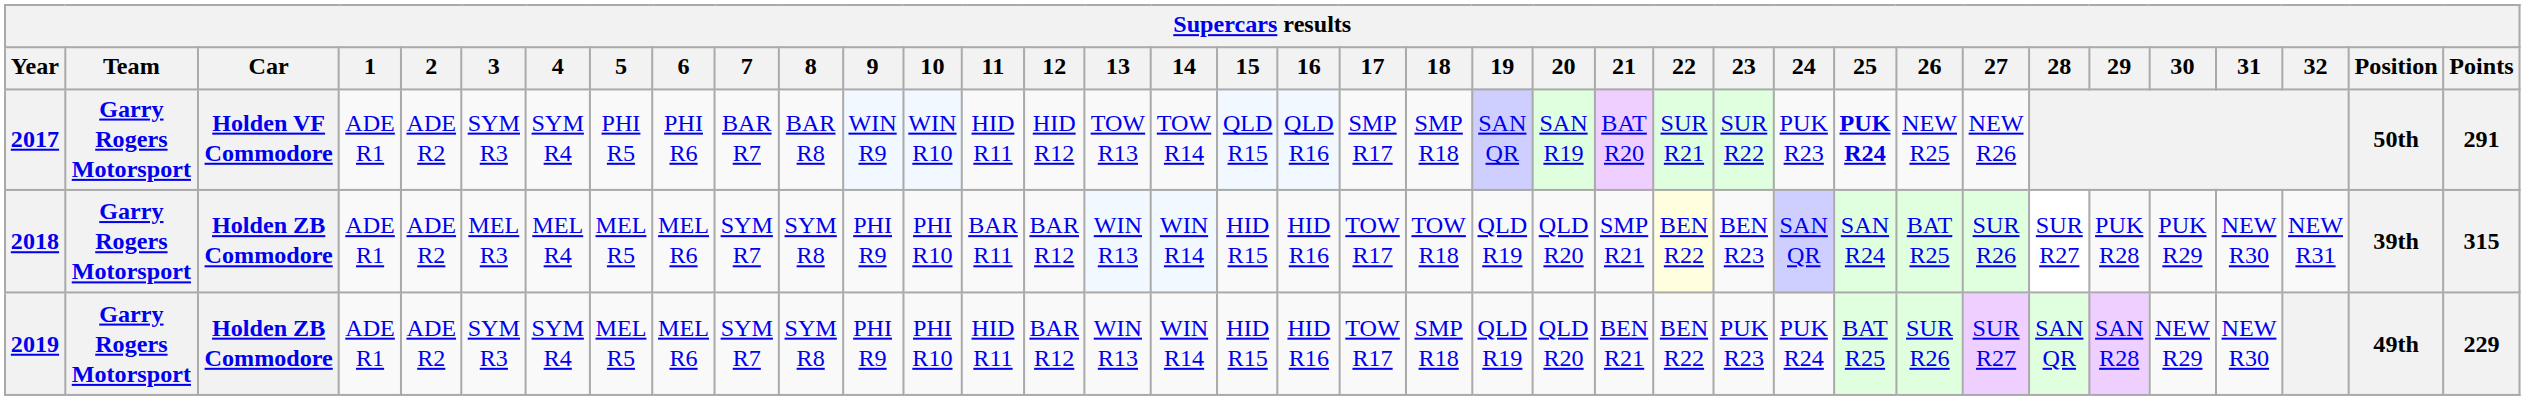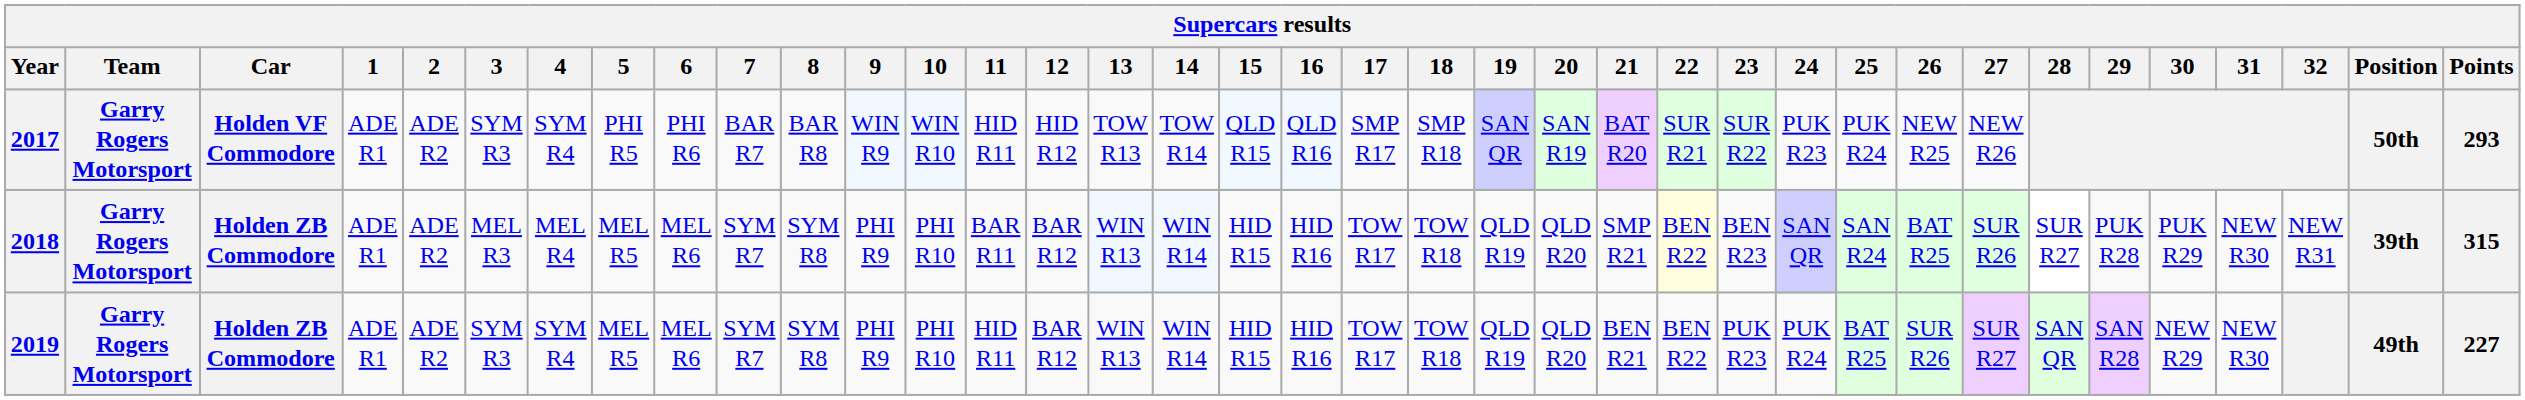 <table class="wikitable" style="text-align:center; font-size:75%">
 <tr>
 <th colspan=45><a href='#'>Supercars</a> results</th>
 </tr>
 <tr>
 <th>Year</th>
 <th>Team</th>
 <th>Car</th>
 <th>1</th>
 <th>2</th>
 <th>3</th>
 <th>4</th>
 <th>5</th>
 <th>6</th>
 <th>7</th>
 <th>8</th>
 <th>9</th>
 <th>10</th>
 <th>11</th>
 <th>12</th>
 <th>13</th>
 <th>14</th>
 <th>15</th>
 <th>16</th>
 <th>17</th>
 <th>18</th>
 <th>19</th>
 <th>20</th>
 <th>21</th>
 <th>22</th>
 <th>23</th>
 <th>24</th>
 <th>25</th>
 <th>26</th>
 <th>27</th>
 <th>28</th>
 <th>29</th>
 <th>30</th>
 <th>31</th>
 <th>32</th>
 <th>Position</th>
 <th>Points</th>
 </tr>
 <tr>
 <th><a href='#'>2017</a></th>
 <th><a href='#'>Garry Rogers Motorsport</a></th>
 <th><a href='#'>Holden VF Commodore</a></th>
 <td><a href='#'>ADE<br>R1</a></td>
 <td><a href='#'>ADE<br>R2</a></td>
 <td><a href='#'>SYM<br>R3</a></td>
 <td><a href='#'>SYM<br>R4</a></td>
 <td><a href='#'>PHI<br>R5</a></td>
 <td><a href='#'>PHI<br>R6</a></td>
 <td><a href='#'>BAR<br>R7</a></td>
 <td><a href='#'>BAR<br>R8</a></td>
 <td style="background: #f1f8ff"><a href='#'>WIN<br>R9</a><br></td>
 <td style="background: #f1f8ff"><a href='#'>WIN<br>R10</a><br></td>
 <td><a href='#'>HID<br>R11</a></td>
 <td><a href='#'>HID<br>R12</a></td>
 <td><a href='#'>TOW<br>R13</a></td>
 <td><a href='#'>TOW<br>R14</a></td>
 <td style="background: #F1F8FF"><a href='#'>QLD<br>R15</a><br></td>
 <td style="background: #F1F8FF"><a href='#'>QLD<br>R16</a><br></td>
 <td><a href='#'>SMP<br>R17</a></td>
 <td><a href='#'>SMP<br>R18</a></td>
 <td style="background: #cfcfff"><a href='#'>SAN<br>QR</a><br></td>
 <td style="background: #dfffdf"><a href='#'>SAN<br>R19</a><br></td>
 <td style="background: #efcfff"><a href='#'>BAT<br>R20</a><br></td>
 <td style="background: #dfffdf"><a href='#'>SUR<br>R21</a><br></td>
 <td style="background: #dfffdf"><a href='#'>SUR<br>R22</a><br></td>
 <td><a href='#'>PUK<br>R23</a></td>
-<td><strong><a href='#'>PUK<br>R24</a></strong></td>
+<td><a href='#'>PUK<br>R24</a></td>
 <td><a href='#'>NEW<br>R25</a></td>
 <td><a href='#'>NEW<br>R26</a></td>
 <th colspan=5></th>
 <th>50th</th>
-<th>291</th>
+<th>293</th>
 </tr>
 <tr>
 <th><a href='#'>2018</a></th>
 <th><a href='#'>Garry Rogers Motorsport</a></th>
 <th><a href='#'>Holden ZB Commodore</a></th>
 <td><a href='#'>ADE<br>R1</a></td>
 <td><a href='#'>ADE<br>R2</a></td>
 <td><a href='#'>MEL<br>R3</a></td>
 <td><a href='#'>MEL<br>R4</a></td>
 <td><a href='#'>MEL<br>R5</a></td>
 <td><a href='#'>MEL<br>R6</a></td>
 <td><a href='#'>SYM<br>R7</a></td>
 <td><a href='#'>SYM<br>R8</a></td>
 <td><a href='#'>PHI<br>R9</a></td>
 <td><a href='#'>PHI<br>R10</a></td>
 <td><a href='#'>BAR<br>R11</a></td>
 <td><a href='#'>BAR<br>R12</a></td>
 <td style="background: #f1f8ff"><a href='#'>WIN<br>R13</a><br></td>
 <td style="background: #f1f8ff"><a href='#'>WIN<br>R14</a><br></td>
 <td><a href='#'>HID<br>R15</a></td>
 <td><a href='#'>HID<br>R16</a></td>
 <td><a href='#'>TOW<br>R17</a></td>
 <td><a href='#'>TOW<br>R18</a></td>
 <td><a href='#'>QLD<br>R19</a></td>
 <td><a href='#'>QLD<br>R20</a></td>
 <td><a href='#'>SMP<br>R21</a></td>
 <td style="background: lightyellow;"><a href='#'>BEN<br>R22</a></td>
 <td><a href='#'>BEN<br>R23</a></td>
 <td style="background: #cfcfff"><a href='#'>SAN<br>QR</a><br></td>
 <td style="background: #dfffdf"><a href='#'>SAN<br>R24</a><br></td>
 <td style="background: #dfffdf"><a href='#'>BAT<br>R25</a><br></td>
 <td style="background: #dfffdf"><a href='#'>SUR<br>R26</a><br></td>
 <td style="background: #ffffff"><a href='#'>SUR<br>R27</a><br></td>
 <td><a href='#'>PUK<br>R28</a></td>
 <td><a href='#'>PUK<br>R29</a></td>
 <td><a href='#'>NEW<br>R30</a></td>
 <td><a href='#'>NEW<br>R31</a></td>
 <th>39th</th>
 <th>315</th>
 </tr>
 <tr>
 <th><a href='#'>2019</a></th>
 <th><a href='#'>Garry Rogers Motorsport</a></th>
 <th><a href='#'>Holden ZB Commodore</a></th>
 <td><a href='#'>ADE<br>R1</a></td>
 <td><a href='#'>ADE<br>R2</a></td>
 <td><a href='#'>SYM<br>R3</a></td>
 <td><a href='#'>SYM<br>R4</a></td>
 <td><a href='#'>MEL<br>R5</a></td>
 <td><a href='#'>MEL<br>R6</a></td>
 <td><a href='#'>SYM<br>R7</a></td>
 <td><a href='#'>SYM<br>R8</a></td>
 <td><a href='#'>PHI<br>R9</a></td>
 <td><a href='#'>PHI<br>R10</a></td>
 <td><a href='#'>HID<br>R11</a></td>
 <td><a href='#'>BAR<br>R12</a></td>
 <td><a href='#'>WIN<br>R13</a></td>
 <td><a href='#'>WIN<br>R14</a></td>
 <td><a href='#'>HID<br>R15</a></td>
 <td><a href='#'>HID<br>R16</a></td>
 <td><a href='#'>TOW<br>R17</a></td>
-<td><a href='#'>SMP<br>R18</a></td>
+<td><a href='#'>TOW<br>R18</a></td>
 <td><a href='#'>QLD<br>R19</a></td>
 <td><a href='#'>QLD<br>R20</a></td>
 <td><a href='#'>BEN<br>R21</a></td>
 <td><a href='#'>BEN<br>R22</a></td>
 <td><a href='#'>PUK<br>R23</a></td>
 <td><a href='#'>PUK<br>R24</a></td>
 <td style="background: #dfffdf"><a href='#'>BAT<br>R25</a><br></td>
 <td style="background: #dfffdf"><a href='#'>SUR<br>R26</a><br></td>
 <td style="background: #efcfff"><a href='#'>SUR<br>R27</a><br></td>
 <td style="background: #dfffdf"><a href='#'>SAN<br>QR</a><br></td>
 <td style="background: #efcfff"><a href='#'>SAN<br>R28</a><br></td>
 <td><a href='#'>NEW<br>R29</a></td>
 <td><a href='#'>NEW<br>R30</a></td>
 <th></th>
 <th>49th</th>
-<th>229</th>
+<th>227</th>
 </tr>
 </table>
